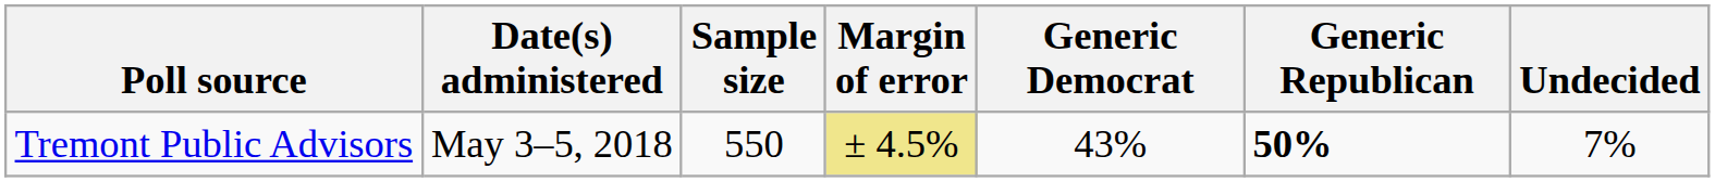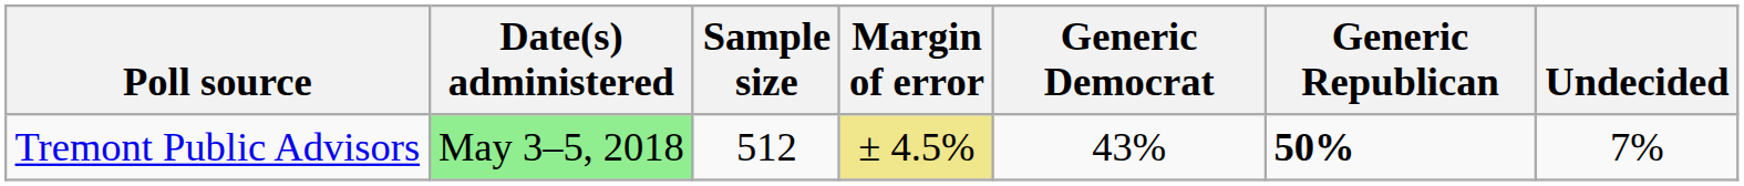 <table class="wikitable">
 <tr valign=bottom>
 <th>Poll source</th>
 <th>Date(s)<br>administered</th>
 <th>Sample<br>size</th>
 <th>Margin<br>of error</th>
 <th style="width:100px;">Generic<br>Democrat</th>
 <th style="width:100px;">Generic<br>Republican</th>
 <th>Undecided</th>
 </tr>
 <tr>
 <td><a href='#'>Tremont Public Advisors</a></td>
-<td align=center>May 3–5, 2018</td>
-<td align=center>550</td>
+<td align=center style="background: lightgreen;">May 3–5, 2018</td>
+<td align=center>512</td>
 <td align=center style="background: khaki;">± 4.5%</td>
 <td align=center>43%</td>
 <td><strong>50%</strong></td>
 <td align=center>7%</td>
 </tr>
 </table>
